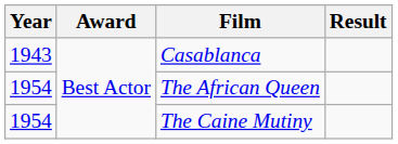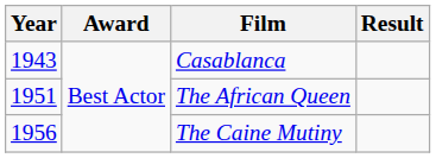 <table class="wikitable">
 <tr>
 <th>Year</th>
 <th>Award</th>
 <th>Film</th>
 <th>Result</th>
 </tr>
 <tr>
 <td><a href='#'>1943</a></td>
 <td Rowspan="3"><a href='#'>Best Actor</a></td>
 <td><em><a href='#'>Casablanca</a></em></td>
 <td></td>
 </tr>
 <tr>
-<td><a href='#'>1954</a></td>
+<td><a href='#'>1951</a></td>
 <td><em><a href='#'>The African Queen</a></em></td>
 <td></td>
 </tr>
 <tr>
-<td><a href='#'>1954</a></td>
+<td><a href='#'>1956</a></td>
 <td><em><a href='#'>The Caine Mutiny</a></em></td>
 <td></td>
 </tr>
 </table>
